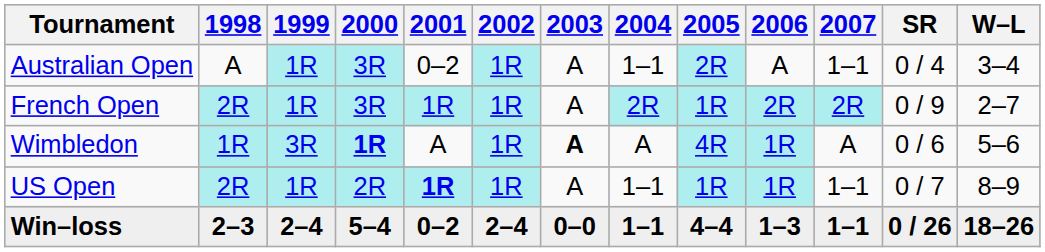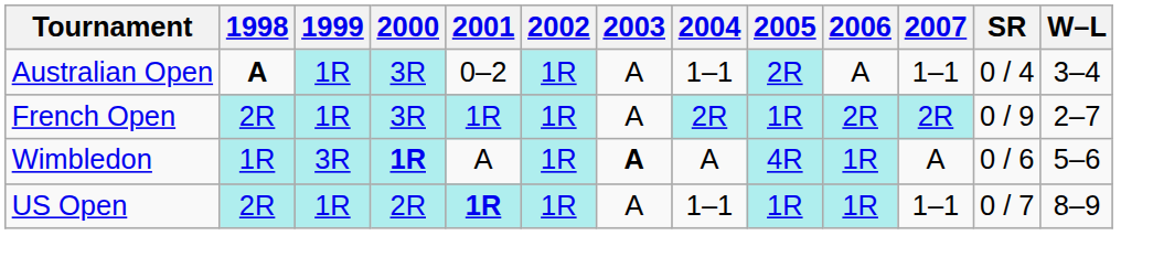 <table class=wikitable style=text-align:center;>
 <tr>
 <th>Tournament</th>
 <th><a href='#'>1998</a></th>
 <th><a href='#'>1999</a></th>
 <th><a href='#'>2000</a></th>
 <th><a href='#'>2001</a></th>
 <th><a href='#'>2002</a></th>
 <th><a href='#'>2003</a></th>
 <th><a href='#'>2004</a></th>
 <th><a href='#'>2005</a></th>
 <th><a href='#'>2006</a></th>
 <th><a href='#'>2007</a></th>
 <th>SR</th>
 <th>W–L</th>
 </tr>
 <tr>
 <td align=left><a href='#'>Australian Open</a></td>
-<td>A</td>
+<td><strong>A</strong></td>
 <td bgcolor=afeeee><a href='#'>1R</a></td>
 <td bgcolor=afeeee><a href='#'>3R</a></td>
 <td>0–2</td>
 <td bgcolor=afeeee><a href='#'>1R</a></td>
 <td>A</td>
 <td>1–1</td>
 <td bgcolor=afeeee><a href='#'>2R</a></td>
 <td>A</td>
 <td>1–1</td>
 <td>0 / 4</td>
 <td>3–4</td>
 </tr>
 <tr>
 <td align=left><a href='#'>French Open</a></td>
 <td bgcolor=afeeee><a href='#'>2R</a></td>
 <td bgcolor=afeeee><a href='#'>1R</a></td>
 <td bgcolor=afeeee><a href='#'>3R</a></td>
 <td bgcolor=afeeee><a href='#'>1R</a></td>
 <td bgcolor=afeeee><a href='#'>1R</a></td>
 <td>A</td>
 <td bgcolor=afeeee><a href='#'>2R</a></td>
 <td bgcolor=afeeee><a href='#'>1R</a></td>
 <td bgcolor=afeeee><a href='#'>2R</a></td>
 <td bgcolor=afeeee><a href='#'>2R</a></td>
 <td>0 / 9</td>
 <td>2–7</td>
 </tr>
 <tr>
 <td align=left><a href='#'>Wimbledon</a></td>
 <td bgcolor=afeeee><a href='#'>1R</a></td>
 <td bgcolor=afeeee><a href='#'>3R</a></td>
 <td bgcolor=afeeee><strong><a href='#'>1R</a></strong></td>
 <td>A</td>
 <td bgcolor=afeeee><a href='#'>1R</a></td>
 <td><strong>A</strong></td>
 <td>A</td>
 <td bgcolor=afeeee><a href='#'>4R</a></td>
 <td bgcolor=afeeee><a href='#'>1R</a></td>
 <td>A</td>
 <td>0 / 6</td>
 <td>5–6</td>
 </tr>
 <tr>
 <td align=left><a href='#'>US Open</a></td>
 <td bgcolor=afeeee><a href='#'>2R</a></td>
 <td bgcolor=afeeee><a href='#'>1R</a></td>
 <td bgcolor=afeeee><a href='#'>2R</a></td>
 <td bgcolor=afeeee><strong><a href='#'>1R</a></strong></td>
 <td bgcolor=afeeee><a href='#'>1R</a></td>
 <td>A</td>
 <td>1–1</td>
 <td bgcolor=afeeee><a href='#'>1R</a></td>
 <td bgcolor=afeeee><a href='#'>1R</a></td>
 <td>1–1</td>
 <td>0 / 7</td>
 <td>8–9</td>
 </tr>
-<tr style="background:#efefef; font-weight:bold;">
-<td style="text-align:left">Win–loss</td>
-<td>2–3</td>
-<td>2–4</td>
-<td>5–4</td>
-<td>0–2</td>
-<td>2–4</td>
-<td>0–0</td>
-<td>1–1</td>
-<td>4–4</td>
-<td>1–3</td>
-<td>1–1</td>
-<td>0 / 26</td>
-<td>18–26</td>
-</tr>
 </table>
